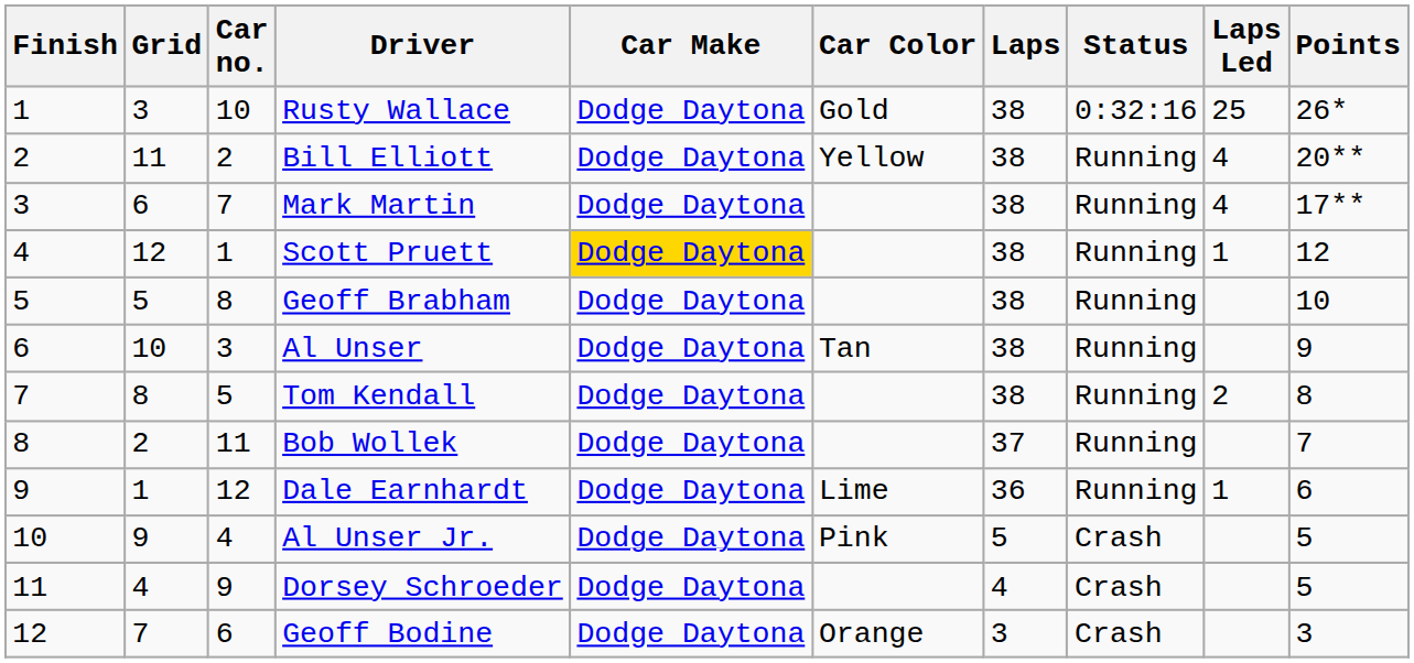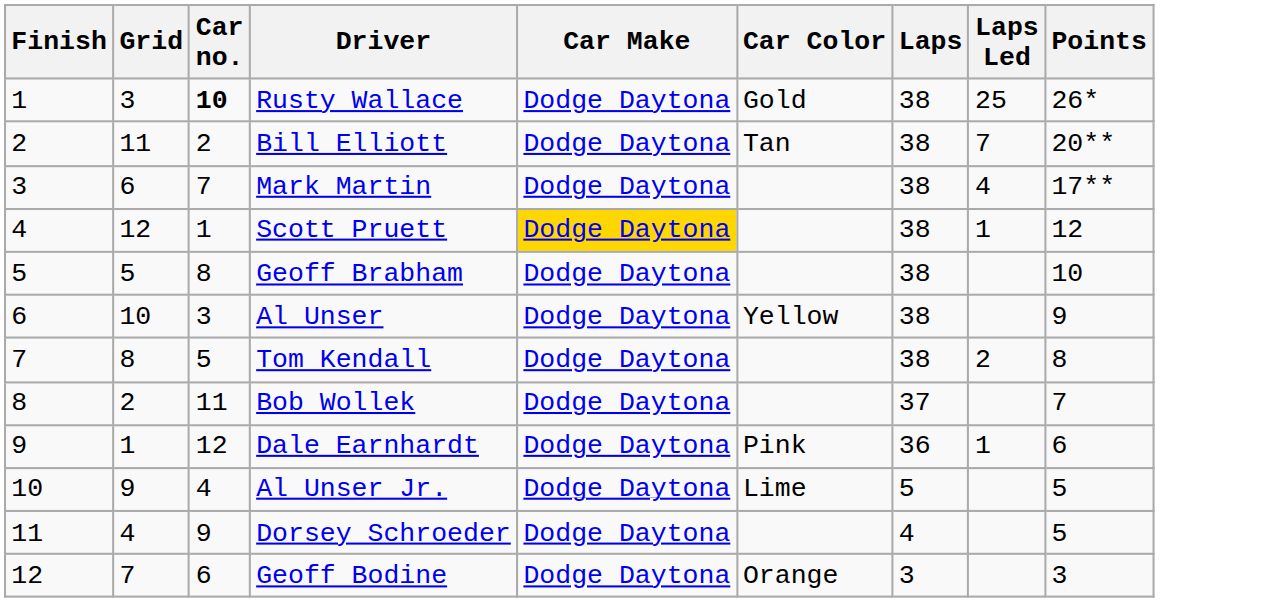 <table class="wikitable">
 <tr>
 <th>Finish</th>
 <th>Grid</th>
 <th>Car<br>no.</th>
 <th>Driver</th>
 <th>Car Make</th>
 <th>Car Color</th>
 <th>Laps</th>
-<th>Status</th>
 <th>Laps<br>Led</th>
 <th>Points</th>
 </tr>
 <tr>
 <td>1</td>
 <td>3</td>
-<td>10</td>
+<td><strong>10</strong></td>
 <td> <a href='#'>Rusty Wallace</a></td>
 <td><a href='#'>Dodge Daytona</a></td>
 <td><div> Gold</div></td>
 <td>38</td>
-<td>0:32:16</td>
 <td>25</td>
 <td>26*</td>
 </tr>
 <tr>
 <td>2</td>
 <td>11</td>
 <td>2</td>
 <td> <a href='#'>Bill Elliott</a></td>
 <td><a href='#'>Dodge Daytona</a></td>
-<td><div> Yellow</div></td>
+<td><div> Tan</div></td>
 <td>38</td>
-<td>Running</td>
-<td>4</td>
+<td>7</td>
 <td>20**</td>
 </tr>
 <tr>
 <td>3</td>
 <td>6</td>
 <td>7</td>
 <td> <a href='#'>Mark Martin</a></td>
 <td><a href='#'>Dodge Daytona</a></td>
 <td><div></div></td>
 <td>38</td>
-<td>Running</td>
 <td>4</td>
 <td>17**</td>
 </tr>
 <tr>
 <td>4</td>
 <td>12</td>
 <td>1</td>
 <td> <a href='#'>Scott Pruett</a></td>
 <td style="background: gold;"><a href='#'>Dodge Daytona</a></td>
 <td><div></div></td>
 <td>38</td>
-<td>Running</td>
 <td>1</td>
 <td>12</td>
 </tr>
 <tr>
 <td>5</td>
 <td>5</td>
 <td>8</td>
 <td> <a href='#'>Geoff Brabham</a></td>
 <td><a href='#'>Dodge Daytona</a></td>
 <td><div></div></td>
 <td>38</td>
-<td>Running</td>
 <td></td>
 <td>10</td>
 </tr>
 <tr>
 <td>6</td>
 <td>10</td>
 <td>3</td>
 <td> <a href='#'>Al Unser</a></td>
 <td><a href='#'>Dodge Daytona</a></td>
-<td><div> Tan</div></td>
+<td><div> Yellow</div></td>
 <td>38</td>
-<td>Running</td>
 <td></td>
 <td>9</td>
 </tr>
 <tr>
 <td>7</td>
 <td>8</td>
 <td>5</td>
 <td> <a href='#'>Tom Kendall</a></td>
 <td><a href='#'>Dodge Daytona</a></td>
 <td><div></div></td>
 <td>38</td>
-<td>Running</td>
 <td>2</td>
 <td>8</td>
 </tr>
 <tr>
 <td>8</td>
 <td>2</td>
 <td>11</td>
 <td> <a href='#'>Bob Wollek</a></td>
 <td><a href='#'>Dodge Daytona</a></td>
 <td><div></div></td>
 <td>37</td>
-<td>Running</td>
 <td></td>
 <td>7</td>
 </tr>
 <tr>
 <td>9</td>
 <td>1</td>
 <td>12</td>
 <td> <a href='#'>Dale Earnhardt</a></td>
 <td><a href='#'>Dodge Daytona</a></td>
-<td><div> Lime</div></td>
+<td><div> Pink</div></td>
 <td>36</td>
-<td>Running</td>
 <td>1</td>
 <td>6</td>
 </tr>
 <tr>
 <td>10</td>
 <td>9</td>
 <td>4</td>
 <td> <a href='#'>Al Unser Jr.</a></td>
 <td><a href='#'>Dodge Daytona</a></td>
-<td><div> Pink</div></td>
+<td><div> Lime</div></td>
 <td>5</td>
-<td>Crash</td>
 <td></td>
 <td>5</td>
 </tr>
 <tr>
 <td>11</td>
 <td>4</td>
 <td>9</td>
 <td> <a href='#'>Dorsey Schroeder</a></td>
 <td><a href='#'>Dodge Daytona</a></td>
 <td><div></div></td>
 <td>4</td>
-<td>Crash</td>
 <td></td>
 <td>5</td>
 </tr>
 <tr>
 <td>12</td>
 <td>7</td>
 <td>6</td>
 <td> <a href='#'>Geoff Bodine</a></td>
 <td><a href='#'>Dodge Daytona</a></td>
 <td><div> Orange</div></td>
 <td>3</td>
-<td>Crash</td>
 <td></td>
 <td>3</td>
 </tr>
 </table>
